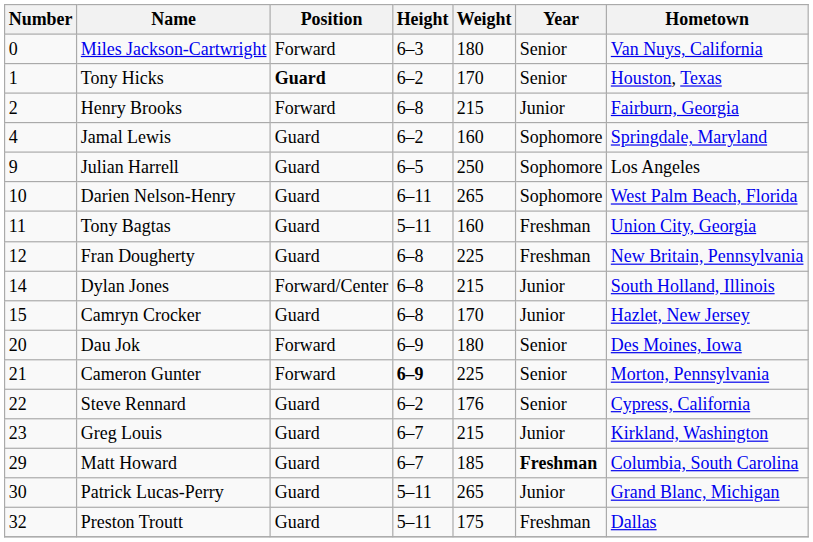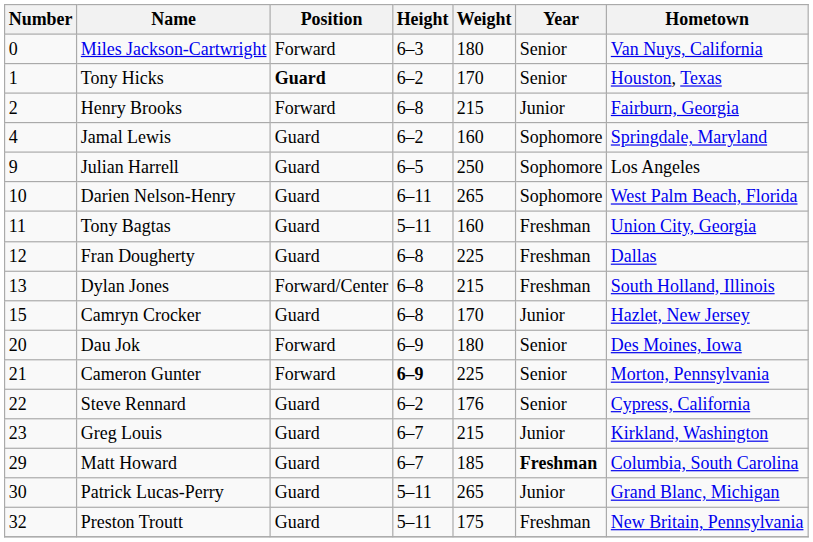 <table class="wikitable" style="font-size: 95%;">
 <tr>
 <th>Number</th>
 <th>Name</th>
 <th>Position</th>
 <th>Height</th>
 <th>Weight</th>
 <th>Year</th>
 <th>Hometown</th>
 </tr>
 <tr>
 <td>0</td>
 <td><a href='#'>Miles Jackson-Cartwright</a></td>
 <td>Forward</td>
 <td>6–3</td>
 <td>180</td>
 <td>Senior</td>
 <td><a href='#'>Van Nuys, California</a></td>
 </tr>
 <tr>
 <td>1</td>
 <td>Tony Hicks</td>
 <td><strong>Guard</strong></td>
 <td>6–2</td>
 <td>170</td>
 <td>Senior</td>
 <td><a href='#'>Houston</a>, <a href='#'>Texas</a></td>
 </tr>
 <tr>
 <td>2</td>
 <td>Henry Brooks</td>
 <td>Forward</td>
 <td>6–8</td>
 <td>215</td>
 <td>Junior</td>
 <td><a href='#'>Fairburn, Georgia</a></td>
 </tr>
 <tr>
 <td>4</td>
 <td>Jamal Lewis</td>
 <td>Guard</td>
 <td>6–2</td>
 <td>160</td>
 <td>Sophomore</td>
 <td><a href='#'>Springdale, Maryland</a></td>
 </tr>
 <tr>
 <td>9</td>
 <td>Julian Harrell</td>
 <td>Guard</td>
 <td>6–5</td>
 <td>250</td>
 <td>Sophomore</td>
 <td>Los Angeles</td>
 </tr>
 <tr>
 <td>10</td>
 <td>Darien Nelson-Henry</td>
 <td>Guard</td>
 <td>6–11</td>
 <td>265</td>
 <td>Sophomore</td>
 <td><a href='#'>West Palm Beach, Florida</a></td>
 </tr>
 <tr>
 <td>11</td>
 <td>Tony Bagtas</td>
 <td>Guard</td>
 <td>5–11</td>
 <td>160</td>
 <td>Freshman</td>
 <td><a href='#'>Union City, Georgia</a></td>
 </tr>
 <tr>
 <td>12</td>
 <td>Fran Dougherty</td>
 <td>Guard</td>
 <td>6–8</td>
 <td>225</td>
 <td>Freshman</td>
-<td><a href='#'>New Britain, Pennsylvania</a></td>
+<td><a href='#'>Dallas</a></td>
 </tr>
 <tr>
-<td>14</td>
+<td>13</td>
 <td>Dylan Jones</td>
 <td>Forward/Center</td>
 <td>6–8</td>
 <td>215</td>
-<td>Junior</td>
+<td>Freshman</td>
 <td><a href='#'>South Holland, Illinois</a></td>
 </tr>
 <tr>
 <td>15</td>
 <td>Camryn Crocker</td>
 <td>Guard</td>
 <td>6–8</td>
 <td>170</td>
 <td>Junior</td>
 <td><a href='#'>Hazlet, New Jersey</a></td>
 </tr>
 <tr>
 <td>20</td>
 <td>Dau Jok</td>
 <td>Forward</td>
 <td>6–9</td>
 <td>180</td>
 <td>Senior</td>
 <td><a href='#'>Des Moines, Iowa</a></td>
 </tr>
 <tr>
 <td>21</td>
 <td>Cameron Gunter</td>
 <td>Forward</td>
 <td><strong>6–9</strong></td>
 <td>225</td>
 <td>Senior</td>
 <td><a href='#'>Morton, Pennsylvania</a></td>
 </tr>
 <tr>
 <td>22</td>
 <td>Steve Rennard</td>
 <td>Guard</td>
 <td>6–2</td>
 <td>176</td>
 <td>Senior</td>
 <td><a href='#'>Cypress, California</a></td>
 </tr>
 <tr>
 <td>23</td>
 <td>Greg Louis</td>
 <td>Guard</td>
 <td>6–7</td>
 <td>215</td>
 <td>Junior</td>
 <td><a href='#'>Kirkland, Washington</a></td>
 </tr>
 <tr>
 <td>29</td>
 <td>Matt Howard</td>
 <td>Guard</td>
 <td>6–7</td>
 <td>185</td>
 <td><strong>Freshman</strong></td>
 <td><a href='#'>Columbia, South Carolina</a></td>
 </tr>
 <tr>
 <td>30</td>
 <td>Patrick Lucas-Perry</td>
 <td>Guard</td>
 <td>5–11</td>
 <td>265</td>
 <td>Junior</td>
 <td><a href='#'>Grand Blanc, Michigan</a></td>
 </tr>
 <tr>
 <td>32</td>
 <td>Preston Troutt</td>
 <td>Guard</td>
 <td>5–11</td>
 <td>175</td>
 <td>Freshman</td>
-<td><a href='#'>Dallas</a></td>
+<td><a href='#'>New Britain, Pennsylvania</a></td>
 </tr>
 <tr>
 </tr>
 </table>
